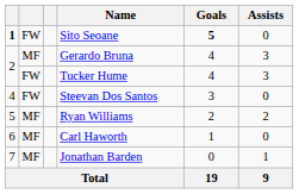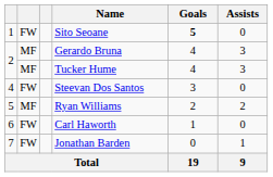 <table class="sortable wikitable" style="font-size: 95%; text-align: center;">
 <tr>
 <th width=10></th>
 <th width=10></th>
 <th width=10></th>
 <th width=150>Name</th>
 <th width=60>Goals</th>
 <th width=60>Assists</th>
 </tr>
 <tr>
-<td rowspan="1"><strong>1</strong></td>
+<td rowspan="1">1</td>
 <td>FW</td>
 <td></td>
 <td align=left><a href='#'>Sito Seoane</a></td>
 <td><strong>5</strong></td>
 <td>0</td>
 </tr>
 <tr>
 <td rowspan="2">2</td>
 <td>MF</td>
 <td></td>
 <td align=left><a href='#'>Gerardo Bruna</a></td>
 <td>4</td>
 <td>3</td>
 </tr>
 <tr>
-<td>FW</td>
+<td>MF</td>
 <td></td>
 <td align=left><a href='#'>Tucker Hume</a></td>
 <td>4</td>
 <td>3</td>
 </tr>
 <tr>
 <td rowspan="1">4</td>
 <td>FW</td>
 <td></td>
 <td align=left><a href='#'>Steevan Dos Santos</a></td>
 <td>3</td>
 <td>0</td>
 </tr>
 <tr>
 <td rowspan="1">5</td>
 <td>MF</td>
 <td></td>
 <td align=left><a href='#'>Ryan Williams</a></td>
 <td>2</td>
 <td>2</td>
 </tr>
 <tr>
 <td rowspan="1">6</td>
-<td>MF</td>
+<td>FW</td>
 <td></td>
 <td align=left><a href='#'>Carl Haworth</a></td>
 <td>1</td>
 <td>0</td>
 </tr>
 <tr>
 <td rowspan="1">7</td>
-<td>MF</td>
+<td>FW</td>
 <td></td>
 <td align=left><a href='#'>Jonathan Barden</a></td>
 <td>0</td>
 <td>1<br></td>
 </tr>
 <tr>
 <th colspan="4">Total</th>
 <th>19</th>
 <th>9</th>
 </tr>
 </table>
